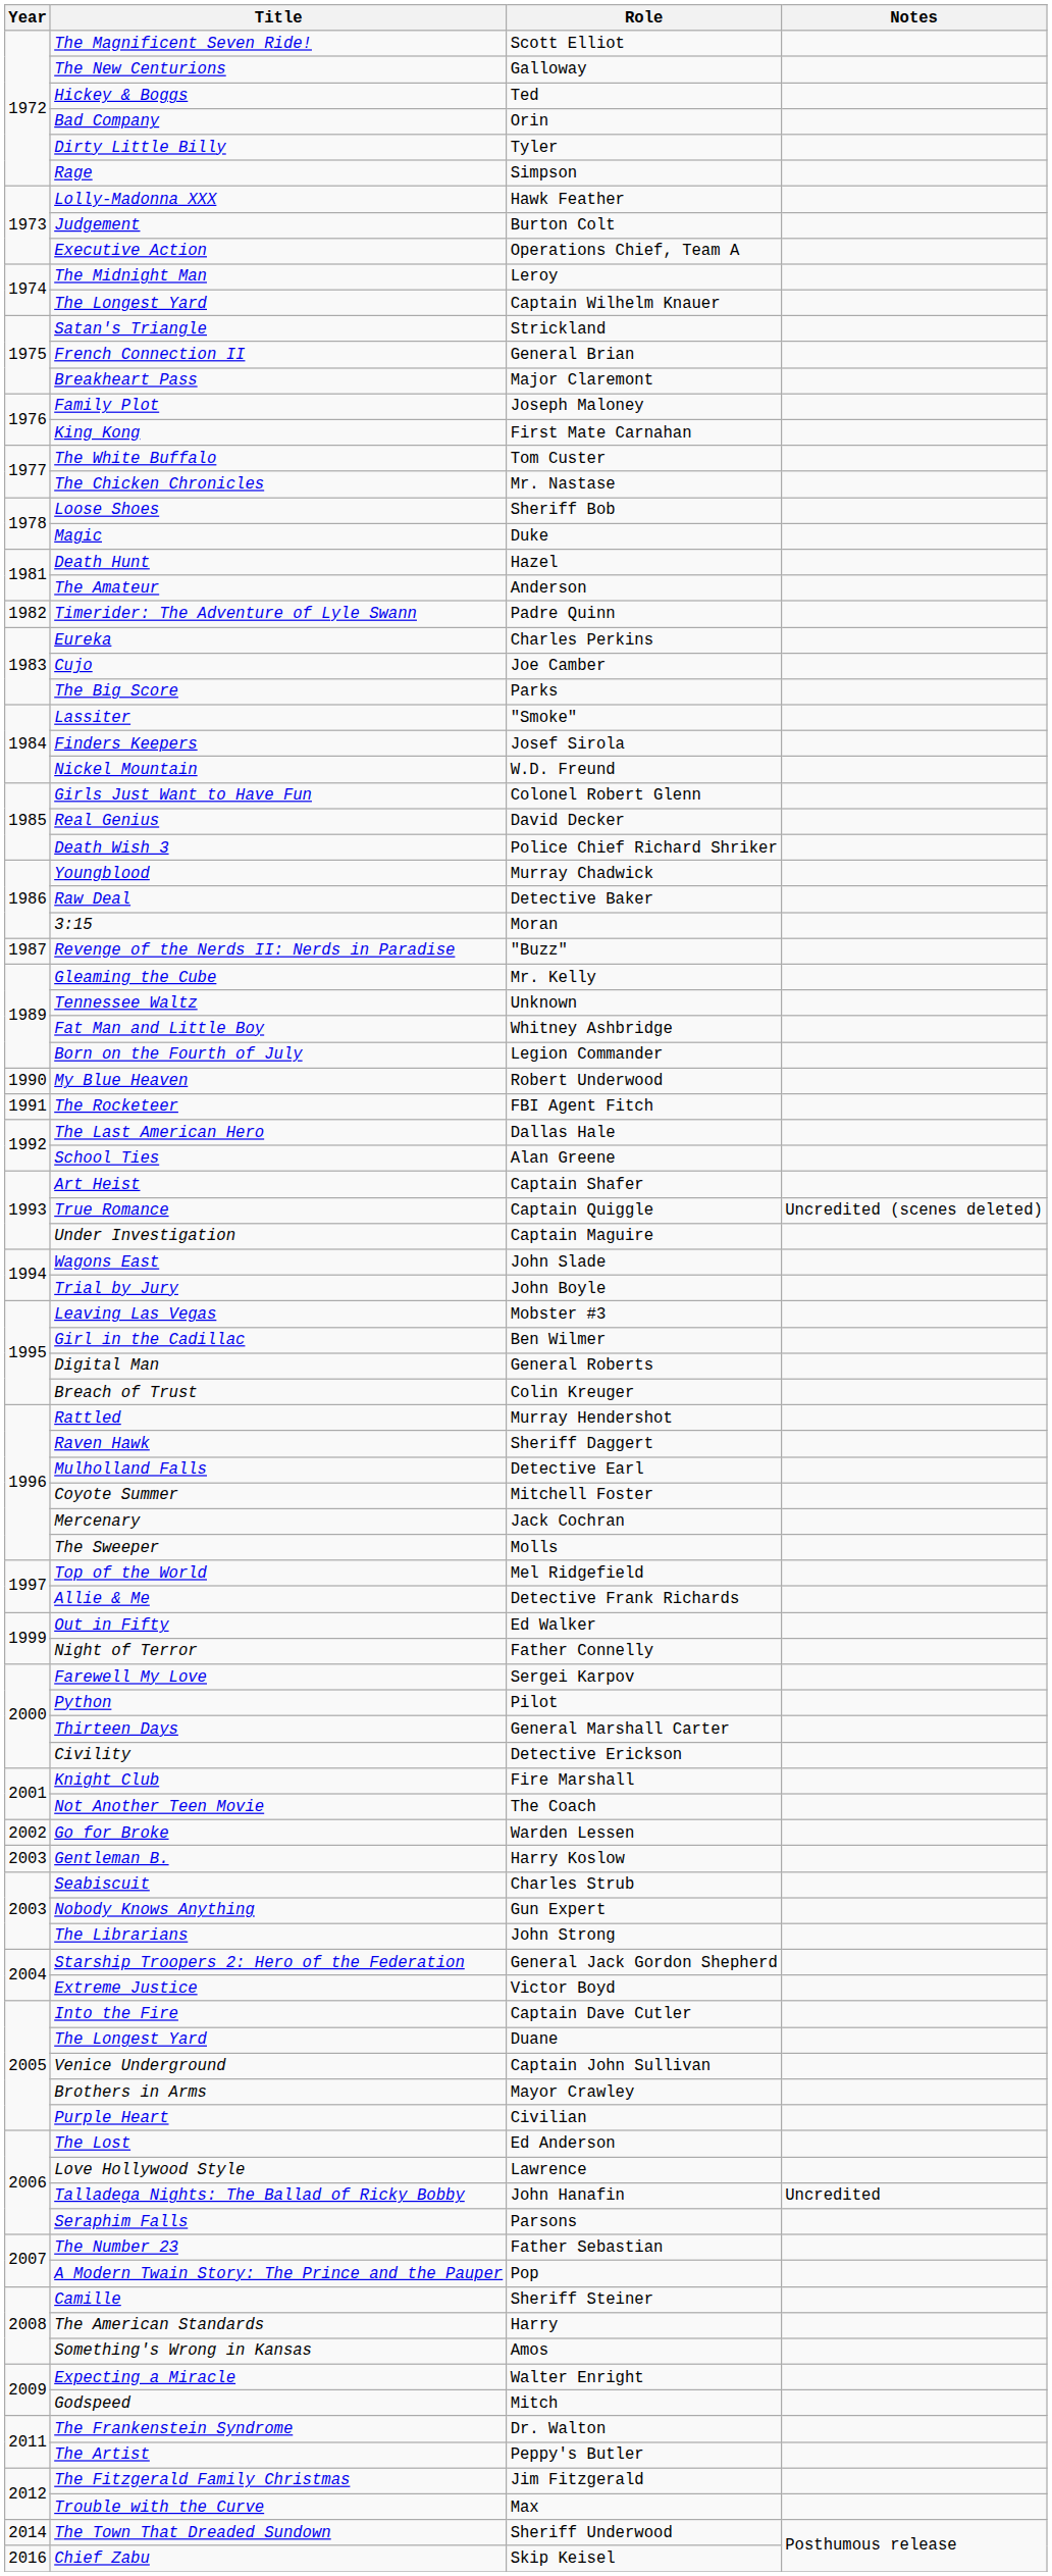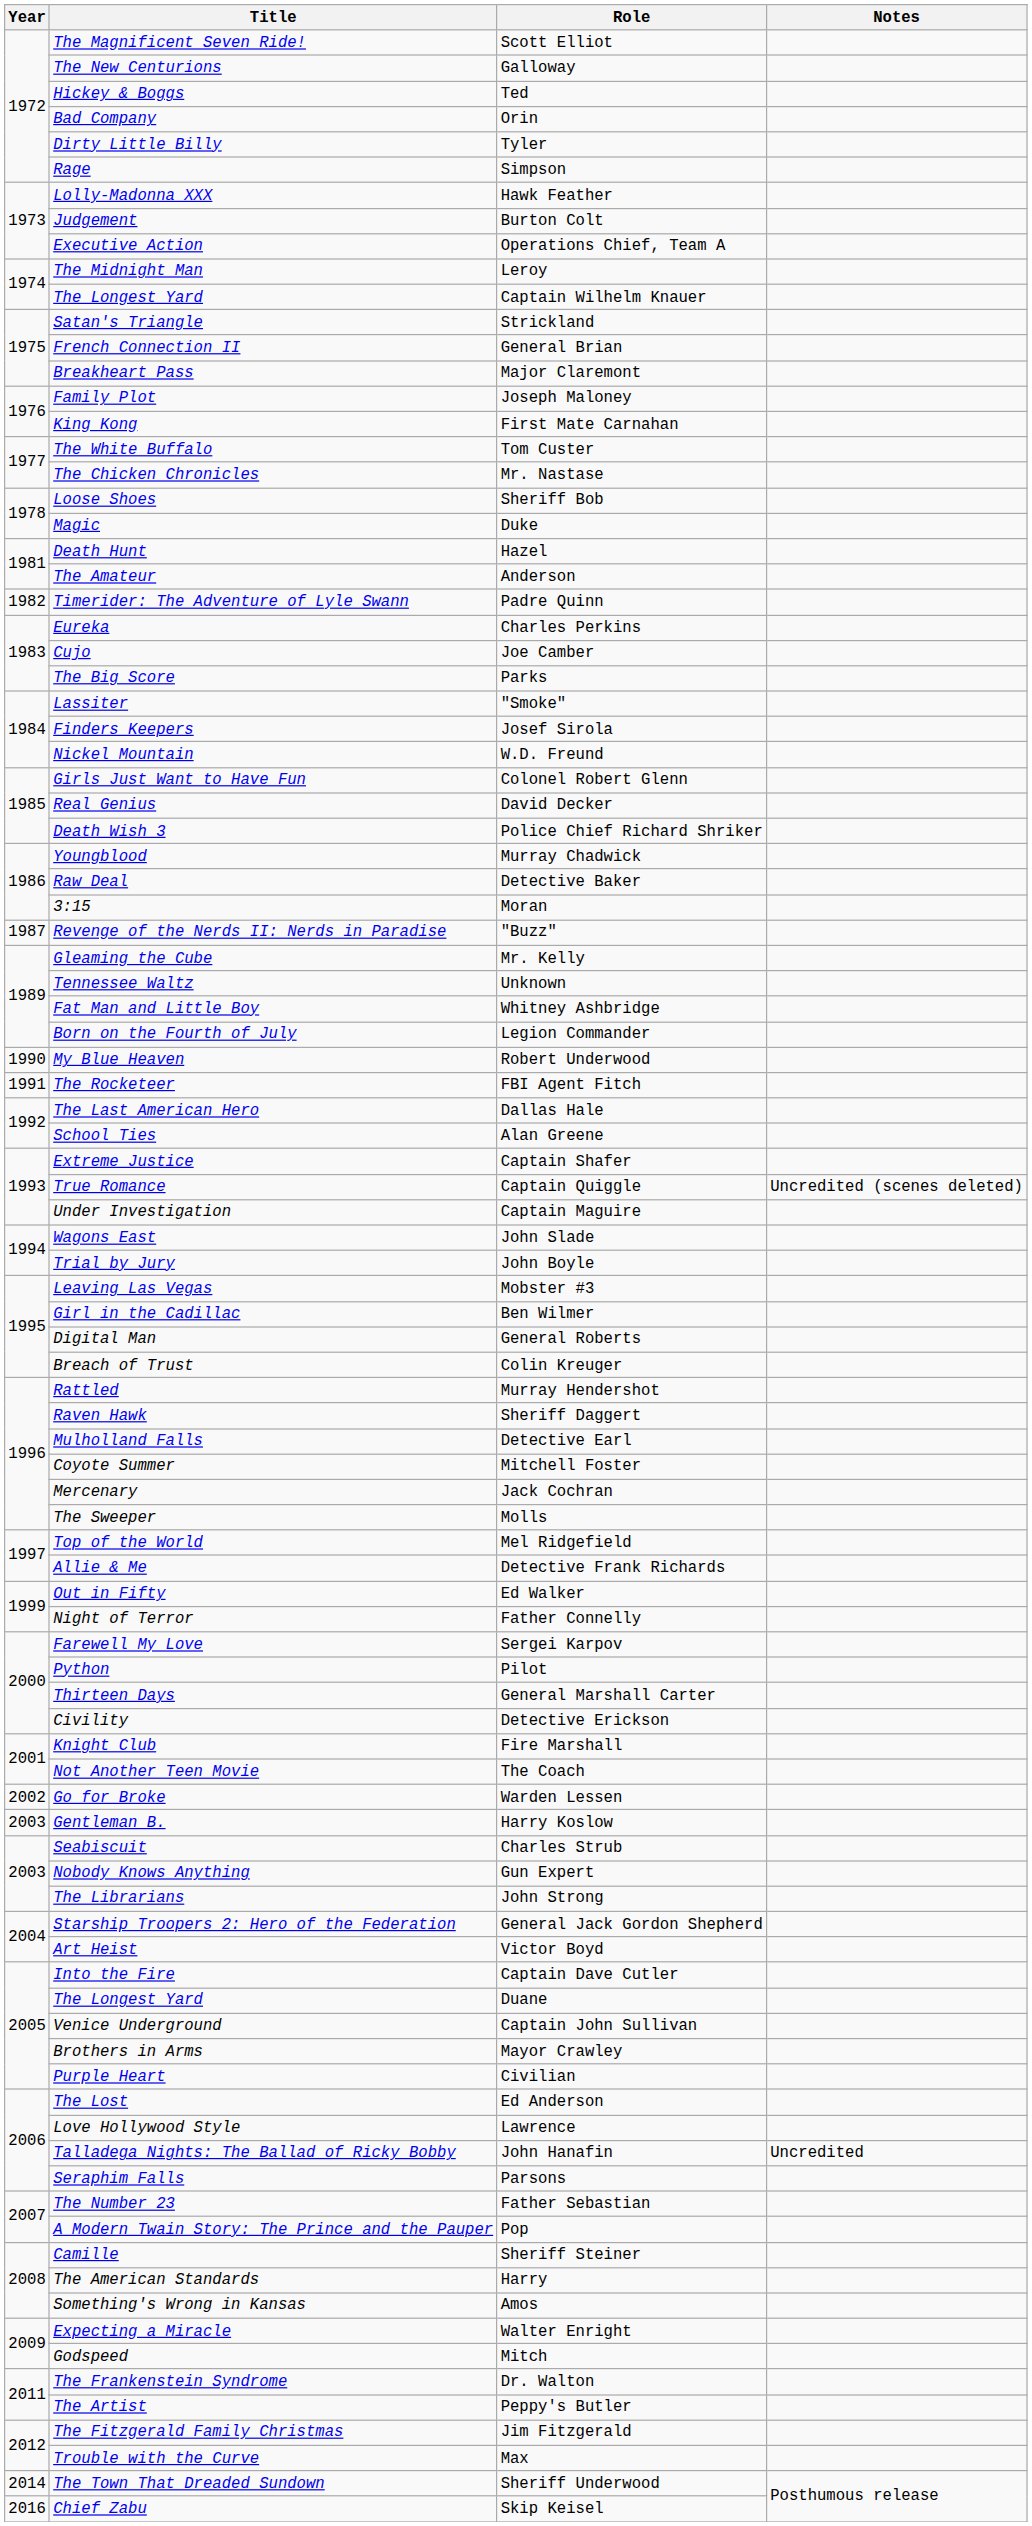 <table class="wikitable sortable">
 <tr>
 <th>Year</th>
 <th>Title</th>
 <th>Role</th>
 <th class="unsortable">Notes</th>
 </tr>
 <tr>
 <td rowspan="6">1972</td>
 <td><em><a href='#'>The Magnificent Seven Ride!</a></em></td>
 <td>Scott Elliot</td>
 <td></td>
 </tr>
 <tr>
 <td><em><a href='#'>The New Centurions</a></em></td>
 <td>Galloway</td>
 <td></td>
 </tr>
 <tr>
 <td><em><a href='#'>Hickey & Boggs</a></em></td>
 <td>Ted</td>
 <td></td>
 </tr>
 <tr>
 <td><em><a href='#'>Bad Company</a></em></td>
 <td>Orin</td>
 <td></td>
 </tr>
 <tr>
 <td><em><a href='#'>Dirty Little Billy</a></em></td>
 <td>Tyler</td>
 <td></td>
 </tr>
 <tr>
 <td><em><a href='#'>Rage</a></em></td>
 <td>Simpson</td>
 <td></td>
 </tr>
 <tr>
 <td rowspan="3">1973</td>
 <td><em><a href='#'>Lolly-Madonna XXX</a></em></td>
 <td>Hawk Feather</td>
 <td></td>
 </tr>
 <tr>
 <td><em><a href='#'>Judgement</a></em></td>
 <td>Burton Colt</td>
 <td></td>
 </tr>
 <tr>
 <td><em><a href='#'>Executive Action</a></em></td>
 <td>Operations Chief, Team A</td>
 <td></td>
 </tr>
 <tr>
 <td rowspan="2">1974</td>
 <td><em><a href='#'>The Midnight Man</a></em></td>
 <td>Leroy</td>
 <td></td>
 </tr>
 <tr>
 <td><em><a href='#'>The Longest Yard</a></em></td>
 <td>Captain Wilhelm Knauer</td>
 <td></td>
 </tr>
 <tr>
 <td rowspan="3">1975</td>
 <td><em><a href='#'>Satan's Triangle</a></em></td>
 <td>Strickland</td>
 <td></td>
 </tr>
 <tr>
 <td><em><a href='#'>French Connection II</a></em></td>
 <td>General Brian</td>
 <td></td>
 </tr>
 <tr>
 <td><em><a href='#'>Breakheart Pass</a></em></td>
 <td>Major Claremont</td>
 <td></td>
 </tr>
 <tr>
 <td rowspan="2">1976</td>
 <td><em><a href='#'>Family Plot</a></em></td>
 <td>Joseph Maloney</td>
 <td></td>
 </tr>
 <tr>
 <td><em><a href='#'>King Kong</a></em></td>
 <td>First Mate Carnahan</td>
 <td></td>
 </tr>
 <tr>
 <td rowspan="2">1977</td>
 <td><em><a href='#'>The White Buffalo</a></em></td>
 <td>Tom Custer</td>
 <td></td>
 </tr>
 <tr>
 <td><em><a href='#'>The Chicken Chronicles</a></em></td>
 <td>Mr. Nastase</td>
 <td></td>
 </tr>
 <tr>
 <td rowspan="2">1978</td>
 <td><em><a href='#'>Loose Shoes</a></em></td>
 <td>Sheriff Bob</td>
 <td></td>
 </tr>
 <tr>
 <td><em><a href='#'>Magic</a></em></td>
 <td>Duke</td>
 <td></td>
 </tr>
 <tr>
 <td rowspan="2">1981</td>
 <td><em><a href='#'>Death Hunt</a></em></td>
 <td>Hazel</td>
 <td></td>
 </tr>
 <tr>
 <td><em><a href='#'>The Amateur</a></em></td>
 <td>Anderson</td>
 <td></td>
 </tr>
 <tr>
 <td>1982</td>
 <td><em><a href='#'>Timerider: The Adventure of Lyle Swann</a></em></td>
 <td>Padre Quinn</td>
 <td></td>
 </tr>
 <tr>
 <td rowspan="3">1983</td>
 <td><em><a href='#'>Eureka</a></em></td>
 <td>Charles Perkins</td>
 <td></td>
 </tr>
 <tr>
 <td><em><a href='#'>Cujo</a></em></td>
 <td>Joe Camber</td>
 <td></td>
 </tr>
 <tr>
 <td><em><a href='#'>The Big Score</a></em></td>
 <td>Parks</td>
 <td></td>
 </tr>
 <tr>
 <td rowspan="3">1984</td>
 <td><em><a href='#'>Lassiter</a></em></td>
 <td>"Smoke"</td>
 <td></td>
 </tr>
 <tr>
 <td><em><a href='#'>Finders Keepers</a></em></td>
 <td>Josef Sirola</td>
 <td></td>
 </tr>
 <tr>
 <td><em><a href='#'>Nickel Mountain</a></em></td>
 <td>W.D. Freund</td>
 <td></td>
 </tr>
 <tr>
 <td rowspan="3">1985</td>
 <td><em><a href='#'>Girls Just Want to Have Fun</a></em></td>
 <td>Colonel Robert Glenn</td>
 <td></td>
 </tr>
 <tr>
 <td><em><a href='#'>Real Genius</a></em></td>
 <td>David Decker</td>
 <td></td>
 </tr>
 <tr>
 <td><em><a href='#'>Death Wish 3</a></em></td>
 <td>Police Chief Richard Shriker</td>
 <td></td>
 </tr>
 <tr>
 <td rowspan="3">1986</td>
 <td><em><a href='#'>Youngblood</a></em></td>
 <td>Murray Chadwick</td>
 </tr>
 <tr>
 <td><em><a href='#'>Raw Deal</a></em></td>
 <td>Detective Baker</td>
 <td></td>
 </tr>
 <tr>
 <td><em>3:15</em></td>
 <td>Moran</td>
 <td></td>
 </tr>
 <tr>
 <td>1987</td>
 <td><em><a href='#'>Revenge of the Nerds II: Nerds in Paradise</a></em></td>
 <td>"Buzz"</td>
 <td></td>
 </tr>
 <tr>
 <td rowspan="4">1989</td>
 <td><em><a href='#'>Gleaming the Cube</a></em></td>
 <td>Mr. Kelly</td>
 <td></td>
 </tr>
 <tr>
 <td><em><a href='#'>Tennessee Waltz</a></em></td>
 <td>Unknown</td>
 <td></td>
 </tr>
 <tr>
 <td><em><a href='#'>Fat Man and Little Boy</a></em></td>
 <td>Whitney Ashbridge</td>
 <td></td>
 </tr>
 <tr>
 <td><em><a href='#'>Born on the Fourth of July</a></em></td>
 <td>Legion Commander</td>
 <td></td>
 </tr>
 <tr>
 <td>1990</td>
 <td><em><a href='#'>My Blue Heaven</a></em></td>
 <td>Robert Underwood</td>
 <td></td>
 </tr>
 <tr>
 <td>1991</td>
 <td><em><a href='#'>The Rocketeer</a></em></td>
 <td>FBI Agent Fitch</td>
 <td></td>
 </tr>
 <tr>
 <td rowspan="2">1992</td>
 <td><em><a href='#'>The Last American Hero</a></em></td>
 <td>Dallas Hale</td>
 <td></td>
 </tr>
 <tr>
 <td><em><a href='#'>School Ties</a></em></td>
 <td>Alan Greene</td>
 <td></td>
 </tr>
 <tr>
 <td rowspan="3">1993</td>
-<td><em><a href='#'>Art Heist</a></em></td>
+<td><em><a href='#'>Extreme Justice</a></em></td>
 <td>Captain Shafer</td>
 <td></td>
 </tr>
 <tr>
 <td><em><a href='#'>True Romance</a></em></td>
 <td>Captain Quiggle</td>
 <td>Uncredited (scenes deleted)</td>
 </tr>
 <tr>
 <td><em>Under Investigation</em></td>
 <td>Captain Maguire</td>
 <td></td>
 </tr>
 <tr>
 <td rowspan="2">1994</td>
 <td><em><a href='#'>Wagons East</a></em></td>
 <td>John Slade</td>
 <td></td>
 </tr>
 <tr>
 <td><em><a href='#'>Trial by Jury</a></em></td>
 <td>John Boyle</td>
 <td></td>
 </tr>
 <tr>
 <td rowspan="4">1995</td>
 <td><em><a href='#'>Leaving Las Vegas</a></em></td>
 <td>Mobster #3</td>
 <td></td>
 </tr>
 <tr>
 <td><em><a href='#'>Girl in the Cadillac</a></em></td>
 <td>Ben Wilmer</td>
 <td></td>
 </tr>
 <tr>
 <td><em>Digital Man</em></td>
 <td>General Roberts</td>
 <td></td>
 </tr>
 <tr>
 <td><em>Breach of Trust</em></td>
 <td>Colin Kreuger</td>
 <td></td>
 </tr>
 <tr>
 <td rowspan="6">1996</td>
 <td><em><a href='#'>Rattled</a></em></td>
 <td>Murray Hendershot</td>
 <td></td>
 </tr>
 <tr>
 <td><em><a href='#'>Raven Hawk</a></em></td>
 <td>Sheriff Daggert</td>
 <td></td>
 </tr>
 <tr>
 <td><em><a href='#'>Mulholland Falls</a></em></td>
 <td>Detective Earl</td>
 <td></td>
 </tr>
 <tr>
 <td><em>Coyote Summer</em></td>
 <td>Mitchell Foster</td>
 <td></td>
 </tr>
 <tr>
 <td><em>Mercenary</em></td>
 <td>Jack Cochran</td>
 <td></td>
 </tr>
 <tr>
 <td><em>The Sweeper</em></td>
 <td>Molls</td>
 <td></td>
 </tr>
 <tr>
 <td rowspan="2">1997</td>
 <td><em><a href='#'>Top of the World</a></em></td>
 <td>Mel Ridgefield</td>
 <td></td>
 </tr>
 <tr>
 <td><em><a href='#'>Allie & Me</a></em></td>
 <td>Detective Frank Richards</td>
 <td></td>
 </tr>
 <tr>
 <td rowspan="2">1999</td>
 <td><em><a href='#'>Out in Fifty</a></em></td>
 <td>Ed Walker</td>
 <td></td>
 </tr>
 <tr>
 <td><em>Night of Terror</em></td>
 <td>Father Connelly</td>
 <td></td>
 </tr>
 <tr>
 <td rowspan="4">2000</td>
 <td><em><a href='#'>Farewell My Love</a></em></td>
 <td>Sergei Karpov</td>
 <td></td>
 </tr>
 <tr>
 <td><em><a href='#'>Python</a></em></td>
 <td>Pilot</td>
 <td></td>
 </tr>
 <tr>
 <td><em><a href='#'>Thirteen Days</a></em></td>
 <td>General Marshall Carter</td>
 <td></td>
 </tr>
 <tr>
 <td><em>Civility</em></td>
 <td>Detective Erickson</td>
 <td></td>
 </tr>
 <tr>
 <td rowspan="2">2001</td>
 <td><em><a href='#'>Knight Club</a></em></td>
 <td>Fire Marshall</td>
 <td></td>
 </tr>
 <tr>
 <td><em><a href='#'>Not Another Teen Movie</a></em></td>
 <td>The Coach</td>
 <td></td>
 </tr>
 <tr>
 <td>2002</td>
 <td><em><a href='#'>Go for Broke</a></em></td>
 <td>Warden Lessen</td>
 <td></td>
 </tr>
 <tr>
 <td>2003</td>
 <td><em><a href='#'>Gentleman B.</a></em></td>
 <td>Harry Koslow</td>
 <td></td>
 </tr>
 <tr>
 <td rowspan="3">2003</td>
 <td><em><a href='#'>Seabiscuit</a></em></td>
 <td>Charles Strub</td>
 <td></td>
 </tr>
 <tr>
 <td><em><a href='#'>Nobody Knows Anything</a></em></td>
 <td>Gun Expert</td>
 <td></td>
 </tr>
 <tr>
 <td><em><a href='#'>The Librarians</a></em></td>
 <td>John Strong</td>
 <td></td>
 </tr>
 <tr>
 <td rowspan="2">2004</td>
 <td><em><a href='#'>Starship Troopers 2: Hero of the Federation</a></em></td>
 <td>General Jack Gordon Shepherd</td>
 <td></td>
 </tr>
 <tr>
-<td><em><a href='#'>Extreme Justice</a></em></td>
+<td><em><a href='#'>Art Heist</a></em></td>
 <td>Victor Boyd</td>
 <td></td>
 </tr>
 <tr>
 <td rowspan="5">2005</td>
 <td><em><a href='#'>Into the Fire</a></em></td>
 <td>Captain Dave Cutler</td>
 <td></td>
 </tr>
 <tr>
 <td><em><a href='#'>The Longest Yard</a></em></td>
 <td>Duane</td>
 <td></td>
 </tr>
 <tr>
 <td><em>Venice Underground</em></td>
 <td>Captain John Sullivan</td>
 <td></td>
 </tr>
 <tr>
 <td><em>Brothers in Arms</em></td>
 <td>Mayor Crawley</td>
 <td></td>
 </tr>
 <tr>
 <td><em><a href='#'>Purple Heart</a></em></td>
 <td>Civilian</td>
 <td></td>
 </tr>
 <tr>
 <td rowspan="4">2006</td>
 <td><em><a href='#'>The Lost</a></em></td>
 <td>Ed Anderson</td>
 <td></td>
 </tr>
 <tr>
 <td><em>Love Hollywood Style</em></td>
 <td>Lawrence</td>
 <td></td>
 </tr>
 <tr>
 <td><em><a href='#'>Talladega Nights: The Ballad of Ricky Bobby</a></em></td>
 <td>John Hanafin</td>
 <td>Uncredited</td>
 </tr>
 <tr>
 <td><em><a href='#'>Seraphim Falls</a></em></td>
 <td>Parsons</td>
 <td></td>
 </tr>
 <tr>
 <td rowspan="2">2007</td>
 <td><em><a href='#'>The Number 23</a></em></td>
 <td>Father Sebastian</td>
 <td></td>
 </tr>
 <tr>
 <td><em><a href='#'>A Modern Twain Story: The Prince and the Pauper</a></em></td>
 <td>Pop</td>
 <td></td>
 </tr>
 <tr>
 <td rowspan="3">2008</td>
 <td><em><a href='#'>Camille</a></em></td>
 <td>Sheriff Steiner</td>
 <td></td>
 </tr>
 <tr>
 <td><em>The American Standards</em></td>
 <td>Harry</td>
 <td></td>
 </tr>
 <tr>
 <td><em>Something's Wrong in Kansas</em></td>
 <td>Amos</td>
 <td></td>
 </tr>
 <tr>
 <td rowspan="2">2009</td>
 <td><em><a href='#'>Expecting a Miracle</a></em></td>
 <td>Walter Enright</td>
 <td></td>
 </tr>
 <tr>
 <td><em>Godspeed</em></td>
 <td>Mitch</td>
 <td></td>
 </tr>
 <tr>
 <td rowspan="2">2011</td>
 <td><em><a href='#'>The Frankenstein Syndrome</a></em></td>
 <td>Dr. Walton</td>
 <td></td>
 </tr>
 <tr>
 <td><em><a href='#'>The Artist</a></em></td>
 <td>Peppy's Butler</td>
 <td></td>
 </tr>
 <tr>
 <td rowspan="2">2012</td>
 <td><em><a href='#'>The Fitzgerald Family Christmas</a></em></td>
 <td>Jim Fitzgerald</td>
 <td></td>
 </tr>
 <tr>
 <td><em><a href='#'>Trouble with the Curve</a></em></td>
 <td>Max</td>
 <td></td>
 </tr>
 <tr>
 <td>2014</td>
 <td><em><a href='#'>The Town That Dreaded Sundown</a></em></td>
 <td>Sheriff Underwood</td>
 <td rowspan="2">Posthumous release</td>
 </tr>
 <tr>
 <td>2016</td>
 <td><em><a href='#'>Chief Zabu</a></em></td>
 <td>Skip Keisel</td>
 </tr>
 <tr>
 </tr>
 </table>
